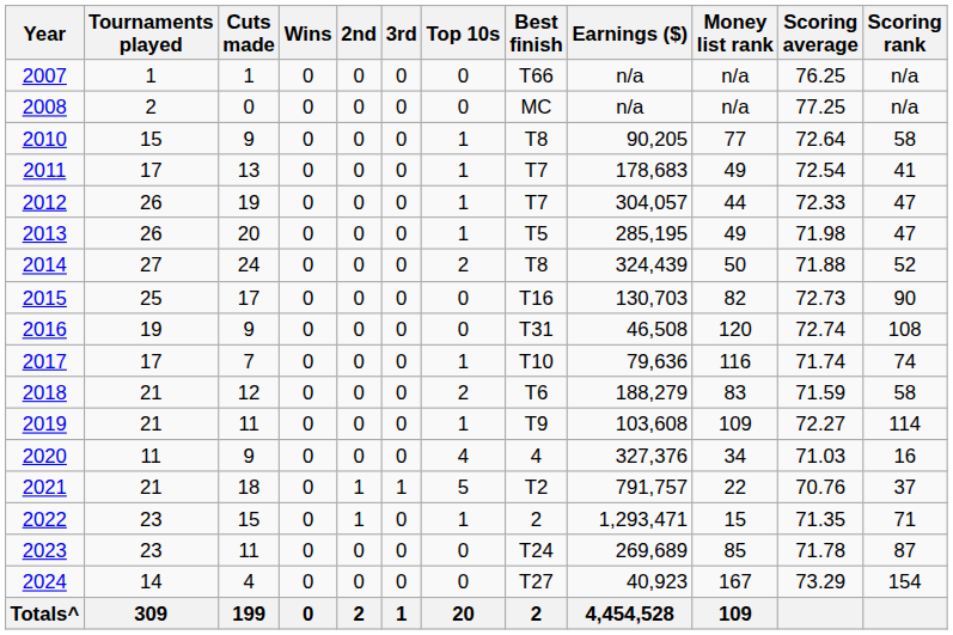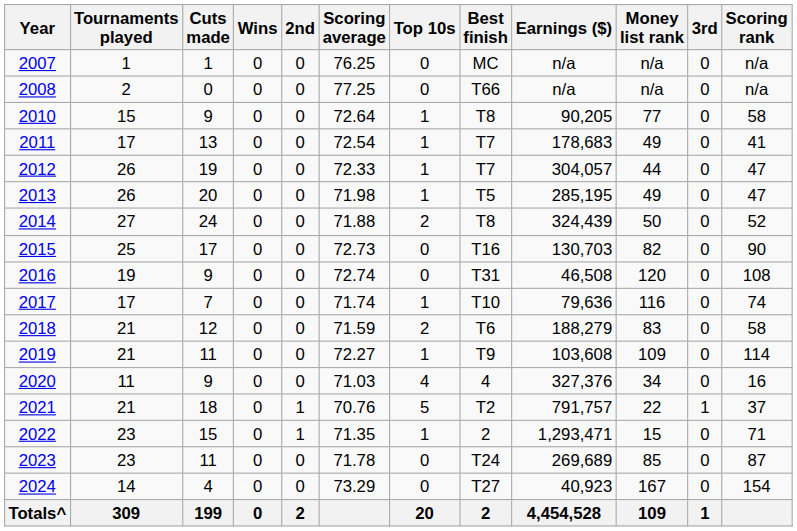 <table class="wikitable" style="text-align:center; font-size: 95%;">
 <tr>
 <th>Year</th>
 <th>Tournaments <br>played</th>
 <th>Cuts <br>made</th>
 <th>Wins</th>
 <th>2nd</th>
-<th>3rd</th>
+<th>Scoring <br>average</th>
 <th>Top 10s</th>
 <th>Best <br>finish</th>
 <th>Earnings ($)</th>
 <th>Money <br>list rank</th>
-<th>Scoring <br>average</th>
+<th>3rd</th>
 <th>Scoring<br>rank</th>
 </tr>
 <tr>
 <td><a href='#'>2007</a></td>
 <td>1</td>
 <td>1</td>
 <td>0</td>
 <td>0</td>
+<td>76.25</td>
 <td>0</td>
-<td>0</td>
-<td>T66</td>
+<td>MC</td>
 <td>n/a</td>
 <td>n/a</td>
-<td>76.25</td>
+<td>0</td>
 <td>n/a</td>
 </tr>
 <tr>
 <td><a href='#'>2008</a></td>
 <td>2</td>
 <td>0</td>
 <td>0</td>
 <td>0</td>
+<td>77.25</td>
 <td>0</td>
-<td>0</td>
-<td>MC</td>
+<td>T66</td>
 <td>n/a</td>
 <td>n/a</td>
-<td>77.25</td>
+<td>0</td>
 <td>n/a</td>
 </tr>
 <tr>
 <td><a href='#'>2010</a></td>
 <td>15</td>
 <td>9</td>
 <td>0</td>
 <td>0</td>
-<td>0</td>
+<td>72.64</td>
 <td>1</td>
 <td>T8</td>
 <td align="right">90,205</td>
 <td>77</td>
-<td>72.64</td>
+<td>0</td>
 <td>58</td>
 </tr>
 <tr>
 <td><a href='#'>2011</a></td>
 <td>17</td>
 <td>13</td>
 <td>0</td>
 <td>0</td>
-<td>0</td>
+<td>72.54</td>
 <td>1</td>
 <td>T7</td>
 <td align="right">178,683</td>
 <td>49</td>
-<td>72.54</td>
+<td>0</td>
 <td>41</td>
 </tr>
 <tr>
 <td><a href='#'>2012</a></td>
 <td>26</td>
 <td>19</td>
 <td>0</td>
 <td>0</td>
-<td>0</td>
+<td>72.33</td>
 <td>1</td>
 <td>T7</td>
 <td align="right">304,057</td>
 <td>44</td>
-<td>72.33</td>
+<td>0</td>
 <td>47</td>
 </tr>
 <tr>
 <td><a href='#'>2013</a></td>
 <td>26</td>
 <td>20</td>
 <td>0</td>
 <td>0</td>
-<td>0</td>
+<td>71.98</td>
 <td>1</td>
 <td>T5</td>
 <td align="right">285,195</td>
 <td>49</td>
-<td>71.98</td>
+<td>0</td>
 <td>47</td>
 </tr>
 <tr>
 <td><a href='#'>2014</a></td>
 <td>27</td>
 <td>24</td>
 <td>0</td>
 <td>0</td>
-<td>0</td>
+<td>71.88</td>
 <td>2</td>
 <td>T8</td>
 <td align="right">324,439</td>
 <td>50</td>
-<td>71.88</td>
+<td>0</td>
 <td>52</td>
 </tr>
 <tr>
 <td><a href='#'>2015</a></td>
 <td>25</td>
 <td>17</td>
 <td>0</td>
 <td>0</td>
-<td>0</td>
+<td>72.73</td>
 <td>0</td>
 <td>T16</td>
 <td align="right">130,703</td>
 <td>82</td>
-<td>72.73</td>
+<td>0</td>
 <td>90</td>
 </tr>
 <tr>
 <td><a href='#'>2016</a></td>
 <td>19</td>
 <td>9</td>
 <td>0</td>
 <td>0</td>
-<td>0</td>
+<td>72.74</td>
 <td>0</td>
 <td>T31</td>
 <td align=right>46,508</td>
 <td>120</td>
-<td>72.74</td>
+<td>0</td>
 <td>108</td>
 </tr>
 <tr>
 <td><a href='#'>2017</a></td>
 <td>17</td>
 <td>7</td>
 <td>0</td>
 <td>0</td>
-<td>0</td>
+<td>71.74</td>
 <td>1</td>
 <td>T10</td>
 <td align=right>79,636</td>
 <td>116</td>
-<td>71.74</td>
+<td>0</td>
 <td>74</td>
 </tr>
 <tr>
 <td><a href='#'>2018</a></td>
 <td>21</td>
 <td>12</td>
 <td>0</td>
 <td>0</td>
-<td>0</td>
+<td>71.59</td>
 <td>2</td>
 <td>T6</td>
 <td align=right>188,279</td>
 <td>83</td>
-<td>71.59</td>
+<td>0</td>
 <td>58</td>
 </tr>
 <tr>
 <td><a href='#'>2019</a></td>
 <td>21</td>
 <td>11</td>
 <td>0</td>
 <td>0</td>
-<td>0</td>
+<td>72.27</td>
 <td>1</td>
 <td>T9</td>
 <td align=right>103,608</td>
 <td>109</td>
-<td>72.27</td>
+<td>0</td>
 <td>114</td>
 </tr>
 <tr>
 <td><a href='#'>2020</a></td>
 <td>11</td>
 <td>9</td>
 <td>0</td>
 <td>0</td>
-<td>0</td>
+<td>71.03</td>
 <td>4</td>
 <td>4</td>
 <td align=right>327,376</td>
 <td>34</td>
-<td>71.03</td>
+<td>0</td>
 <td>16</td>
 </tr>
 <tr>
 <td><a href='#'>2021</a></td>
 <td>21</td>
 <td>18</td>
 <td>0</td>
 <td>1</td>
-<td>1</td>
+<td>70.76</td>
 <td>5</td>
 <td>T2</td>
 <td align=right>791,757</td>
 <td>22</td>
-<td>70.76</td>
+<td>1</td>
 <td>37</td>
 </tr>
 <tr>
 <td><a href='#'>2022</a></td>
 <td>23</td>
 <td>15</td>
 <td>0</td>
 <td>1</td>
-<td>0</td>
+<td>71.35</td>
 <td>1</td>
 <td>2</td>
 <td align=right>1,293,471</td>
 <td>15</td>
-<td>71.35</td>
+<td>0</td>
 <td>71</td>
 </tr>
 <tr>
 <td><a href='#'>2023</a></td>
 <td>23</td>
 <td>11</td>
 <td>0</td>
 <td>0</td>
-<td>0</td>
+<td>71.78</td>
 <td>0</td>
 <td>T24</td>
 <td align=right>269,689</td>
 <td>85</td>
-<td>71.78</td>
+<td>0</td>
 <td>87</td>
 </tr>
 <tr>
 <td><a href='#'>2024</a></td>
 <td>14</td>
 <td>4</td>
 <td>0</td>
 <td>0</td>
-<td>0</td>
+<td>73.29</td>
 <td>0</td>
 <td>T27</td>
 <td align=right>40,923</td>
 <td>167</td>
-<td>73.29</td>
+<td>0</td>
 <td>154</td>
 </tr>
 <tr>
 <th>Totals^</th>
 <th>309 </th>
 <th>199 </th>
 <th>0 </th>
 <th>2 </th>
-<th>1 </th>
+<th></th>
 <th>20 </th>
 <th>2 </th>
 <th align=right>4,454,528 </th>
 <th>109 </th>
-<th></th>
+<th>1 </th>
 <th></th>
 </tr>
 </table>
